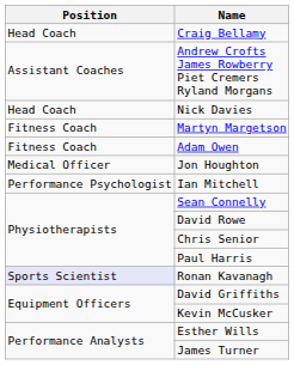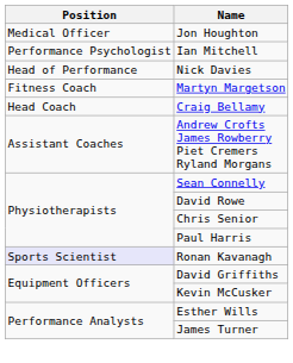 <table class="wikitable">
 <tr>
 <th>Position</th>
 <th>Name</th>
+</tr>
+<tr>
+<td>Medical Officer</td>
+<td> Jon Houghton</td>
+</tr>
+<tr>
+<td>Performance Psychologist</td>
+<td> Ian Mitchell</td>
+</tr>
+<tr>
+<td>Head of Performance</td>
+<td> Nick Davies</td>
+</tr>
+<tr>
+<td>Fitness Coach</td>
+<td> <a href='#'>Martyn Margetson</a></td>
 </tr>
 <tr>
 <td>Head Coach</td>
 <td> <a href='#'>Craig Bellamy</a></td>
 </tr>
 <tr>
 <td>Assistant Coaches</td>
 <td> <a href='#'>Andrew Crofts</a><br> <a href='#'>James Rowberry</a><br> Piet Cremers<br> Ryland Morgans</td>
-</tr>
-<tr>
-<td>Head Coach</td>
-<td> Nick Davies</td>
-</tr>
-<tr>
-<td>Fitness Coach</td>
-<td> <a href='#'>Martyn Margetson</a></td>
-</tr>
-<tr>
-<td>Fitness Coach</td>
-<td> <a href='#'>Adam Owen</a></td>
-</tr>
-<tr>
-<td>Medical Officer</td>
-<td> Jon Houghton</td>
-</tr>
-<tr>
-<td>Performance Psychologist</td>
-<td> Ian Mitchell</td>
 </tr>
 <tr>
 <td rowspan="4">Physiotherapists</td>
 <td> <a href='#'>Sean Connelly</a></td>
 </tr>
 <tr>
 <td> David Rowe</td>
 </tr>
 <tr>
 <td> Chris Senior</td>
 </tr>
 <tr>
 <td> Paul Harris</td>
 </tr>
 <tr>
 <td style="background: lavender;">Sports Scientist</td>
 <td> Ronan Kavanagh</td>
 </tr>
 <tr>
 <td rowspan="2">Equipment Officers</td>
 <td> David Griffiths</td>
 </tr>
 <tr>
 <td> Kevin McCusker</td>
 </tr>
 <tr>
 <td rowspan="2">Performance Analysts</td>
 <td> Esther Wills</td>
 </tr>
 <tr>
 <td> James Turner</td>
 </tr>
 </table>
